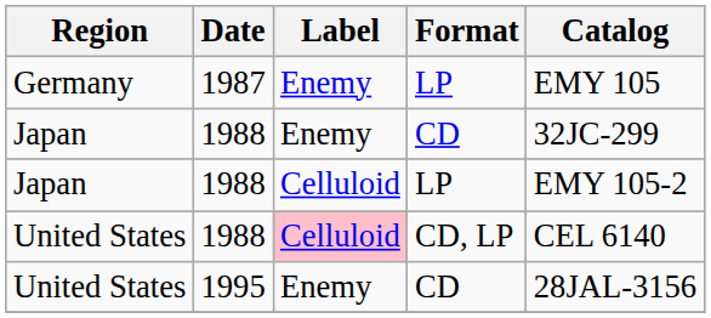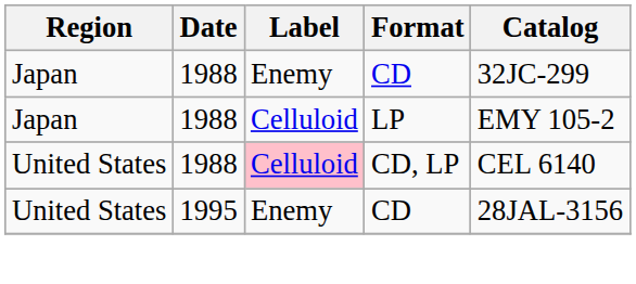 <table class="wikitable">
 <tr>
 <th>Region</th>
 <th>Date</th>
 <th>Label</th>
 <th>Format</th>
 <th>Catalog</th>
-</tr>
-<tr>
-<td>Germany</td>
-<td>1987</td>
-<td><a href='#'>Enemy</a></td>
-<td><a href='#'>LP</a></td>
-<td>EMY 105</td>
 </tr>
 <tr>
 <td>Japan</td>
 <td>1988</td>
 <td>Enemy</td>
 <td><a href='#'>CD</a></td>
 <td>32JC-299</td>
 </tr>
 <tr>
 <td>Japan</td>
 <td>1988</td>
 <td><a href='#'>Celluloid</a></td>
 <td>LP</td>
 <td>EMY 105-2</td>
 </tr>
 <tr>
 <td>United States</td>
 <td>1988</td>
 <td style="background: pink;"><a href='#'>Celluloid</a></td>
 <td>CD, LP</td>
 <td>CEL 6140</td>
 </tr>
 <tr>
 <td>United States</td>
 <td>1995</td>
 <td>Enemy</td>
 <td>CD</td>
 <td>28JAL-3156</td>
 </tr>
 <tr>
 </tr>
 </table>
